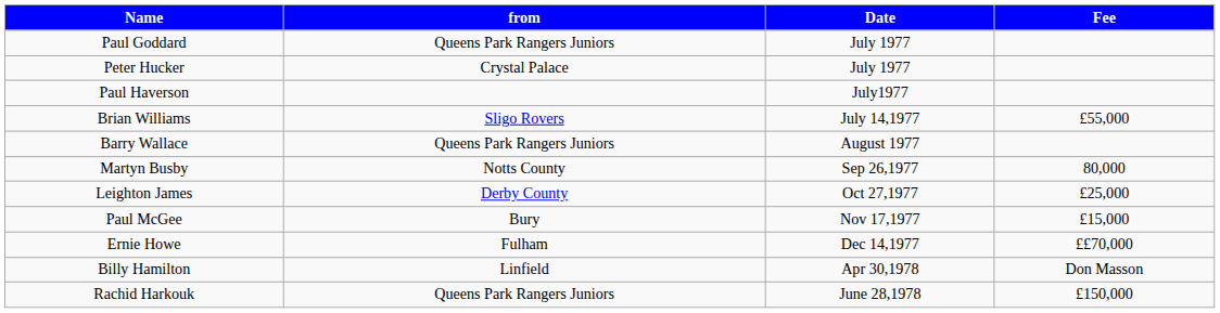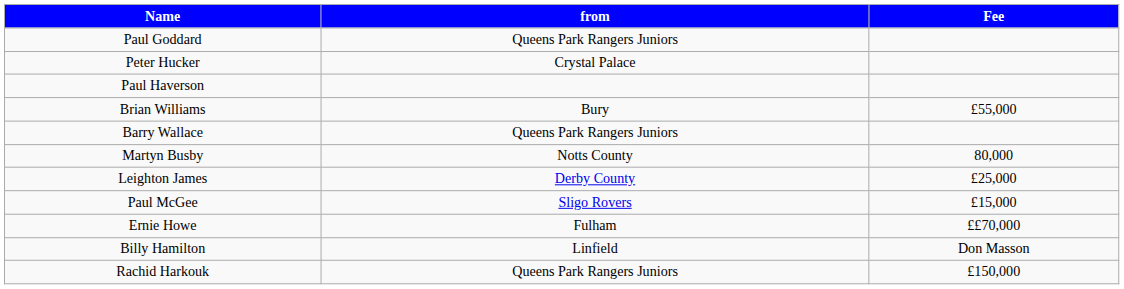 <table class="wikitable" style="text-align:center; font-size:90%; width:90%;">
 <tr>
 <th style="background:#0000FF; color:#FFFFFF; text-align:center;"><strong>Name</strong></th>
 <th style="background:#0000FF; color:#FFFFFF; text-align:center;">from</th>
-<th style="background:#0000FF; color:#FFFFFF; text-align:center;">Date</th>
 <th style="background:#0000FF; color:#FFFFFF; text-align:center;">Fee</th>
 </tr>
 <tr>
 <td>Paul Goddard</td>
 <td>Queens Park Rangers Juniors</td>
-<td>July 1977</td>
 <td></td>
 </tr>
 <tr>
 <td>Peter Hucker</td>
 <td>Crystal Palace</td>
-<td>July 1977</td>
 <td></td>
 </tr>
 <tr>
 <td>Paul Haverson</td>
 <td></td>
-<td>July1977</td>
 <td></td>
 </tr>
 <tr>
 <td>Brian Williams</td>
-<td><a href='#'>Sligo Rovers</a></td>
-<td>July 14,1977</td>
+<td>Bury</td>
 <td>£55,000</td>
 </tr>
 <tr>
 <td>Barry Wallace</td>
 <td>Queens Park Rangers Juniors</td>
-<td>August 1977</td>
 <td></td>
 </tr>
 <tr>
 <td>Martyn Busby</td>
 <td>Notts County</td>
-<td>Sep 26,1977</td>
 <td>80,000</td>
 </tr>
 <tr>
 <td>Leighton James</td>
 <td><a href='#'>Derby County</a></td>
-<td>Oct 27,1977</td>
 <td>£25,000</td>
 </tr>
 <tr>
 <td>Paul McGee</td>
-<td>Bury</td>
-<td>Nov 17,1977</td>
+<td><a href='#'>Sligo Rovers</a></td>
 <td>£15,000</td>
 </tr>
 <tr>
 <td>Ernie Howe</td>
 <td>Fulham</td>
-<td>Dec 14,1977</td>
 <td>££70,000</td>
 </tr>
 <tr>
 <td>Billy Hamilton</td>
 <td>Linfield</td>
-<td>Apr 30,1978</td>
 <td>Don Masson</td>
 </tr>
 <tr>
 <td>Rachid Harkouk</td>
 <td>Queens Park Rangers Juniors</td>
-<td>June 28,1978</td>
 <td>£150,000</td>
 </tr>
 </table>
